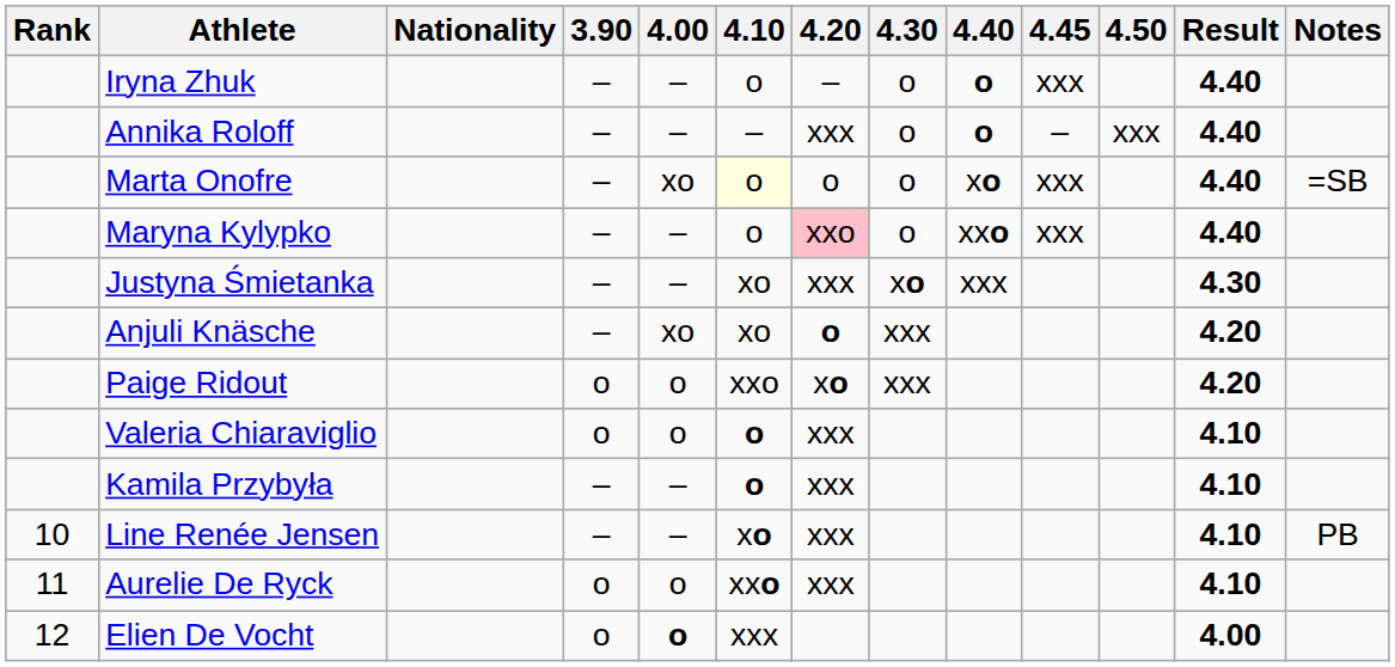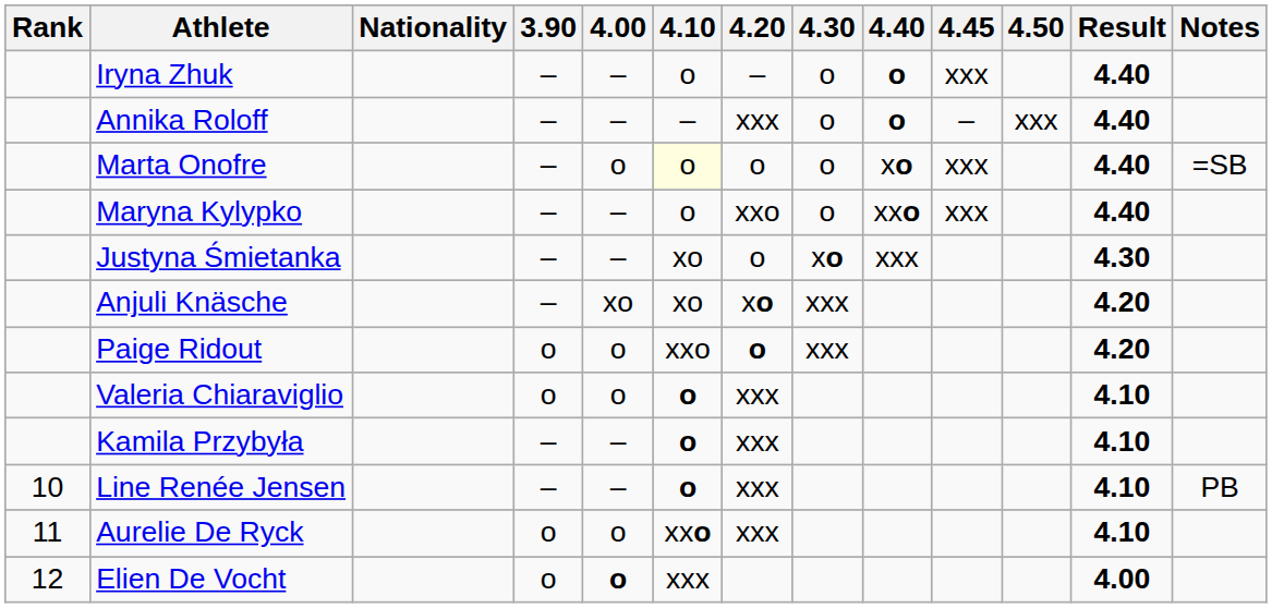 <table class="wikitable sortable" style="text-align:center">
 <tr>
 <th>Rank</th>
 <th>Athlete</th>
 <th>Nationality</th>
 <th>3.90</th>
 <th>4.00</th>
 <th>4.10</th>
 <th>4.20</th>
 <th>4.30</th>
 <th>4.40</th>
 <th>4.45</th>
 <th>4.50</th>
 <th>Result</th>
 <th>Notes</th>
 </tr>
 <tr>
 <td></td>
 <td align="left"><a href='#'>Iryna Zhuk</a></td>
 <td align=left></td>
 <td>–</td>
 <td>–</td>
 <td>o</td>
 <td>–</td>
 <td>o</td>
 <td><strong>o</strong></td>
 <td>xxx</td>
 <td></td>
 <td><strong>4.40</strong></td>
 <td></td>
 </tr>
 <tr>
 <td></td>
 <td align="left"><a href='#'>Annika Roloff</a></td>
 <td align=left></td>
 <td>–</td>
 <td>–</td>
 <td>–</td>
 <td>xxx</td>
 <td>o</td>
 <td><strong>o</strong></td>
 <td>–</td>
 <td>xxx</td>
 <td><strong>4.40</strong></td>
 <td></td>
 </tr>
 <tr>
 <td></td>
 <td align="left"><a href='#'>Marta Onofre</a></td>
 <td align=left></td>
 <td>–</td>
-<td>xo</td>
+<td>o</td>
 <td style="background: lightyellow;">o</td>
 <td>o</td>
 <td>o</td>
 <td>x<strong>o</strong></td>
 <td>xxx</td>
 <td></td>
 <td><strong>4.40</strong></td>
 <td>=SB</td>
 </tr>
 <tr>
 <td></td>
 <td align="left"><a href='#'>Maryna Kylypko</a></td>
 <td align=left></td>
 <td>–</td>
 <td>–</td>
 <td>o</td>
-<td style="background: pink;">xxo</td>
+<td>xxo</td>
 <td>o</td>
 <td>xx<strong>o</strong></td>
 <td>xxx</td>
 <td></td>
 <td><strong>4.40</strong></td>
 <td></td>
 </tr>
 <tr>
 <td></td>
 <td align="left"><a href='#'>Justyna Śmietanka</a></td>
 <td align=left></td>
 <td>–</td>
 <td>–</td>
 <td>xo</td>
-<td>xxx</td>
+<td>o</td>
 <td>x<strong>o</strong></td>
 <td>xxx</td>
 <td></td>
 <td></td>
 <td><strong>4.30</strong></td>
 <td></td>
 </tr>
 <tr>
 <td></td>
 <td align="left"><a href='#'>Anjuli Knäsche</a></td>
 <td align=left></td>
 <td>–</td>
 <td>xo</td>
 <td>xo</td>
-<td><strong>o</strong></td>
+<td>x<strong>o</strong></td>
 <td>xxx</td>
 <td></td>
 <td></td>
 <td></td>
 <td><strong>4.20</strong></td>
 <td></td>
 </tr>
 <tr>
 <td></td>
 <td align="left"><a href='#'>Paige Ridout</a></td>
 <td align=left></td>
 <td>o</td>
 <td>o</td>
 <td>xxo</td>
-<td>x<strong>o</strong></td>
+<td><strong>o</strong></td>
 <td>xxx</td>
 <td></td>
 <td></td>
 <td></td>
 <td><strong>4.20</strong></td>
 <td></td>
 </tr>
 <tr>
 <td></td>
 <td align="left"><a href='#'>Valeria Chiaraviglio</a></td>
 <td align=left></td>
 <td>o</td>
 <td>o</td>
 <td><strong>o</strong></td>
 <td>xxx</td>
 <td></td>
 <td></td>
 <td></td>
 <td></td>
 <td><strong>4.10</strong></td>
 <td></td>
 </tr>
 <tr>
 <td></td>
 <td align="left"><a href='#'>Kamila Przybyła</a></td>
 <td align=left></td>
 <td>–</td>
 <td>–</td>
 <td><strong>o</strong></td>
 <td>xxx</td>
 <td></td>
 <td></td>
 <td></td>
 <td></td>
 <td><strong>4.10</strong></td>
 <td></td>
 </tr>
 <tr>
 <td>10</td>
 <td align="left"><a href='#'>Line Renée Jensen</a></td>
 <td align=left></td>
 <td>–</td>
 <td>–</td>
-<td>x<strong>o</strong></td>
+<td><strong>o</strong></td>
 <td>xxx</td>
 <td></td>
 <td></td>
 <td></td>
 <td></td>
 <td><strong>4.10</strong></td>
 <td>PB</td>
 </tr>
 <tr>
 <td>11</td>
 <td align="left"><a href='#'>Aurelie De Ryck</a></td>
 <td align=left></td>
 <td>o</td>
 <td>o</td>
 <td>xx<strong>o</strong></td>
 <td>xxx</td>
 <td></td>
 <td></td>
 <td></td>
 <td></td>
 <td><strong>4.10</strong></td>
 <td></td>
 </tr>
 <tr>
 <td>12</td>
 <td align="left"><a href='#'>Elien De Vocht</a></td>
 <td align=left></td>
 <td>o</td>
 <td><strong>o</strong></td>
 <td>xxx</td>
 <td></td>
 <td></td>
 <td></td>
 <td></td>
 <td></td>
 <td><strong>4.00</strong></td>
 <td></td>
 </tr>
 </table>
